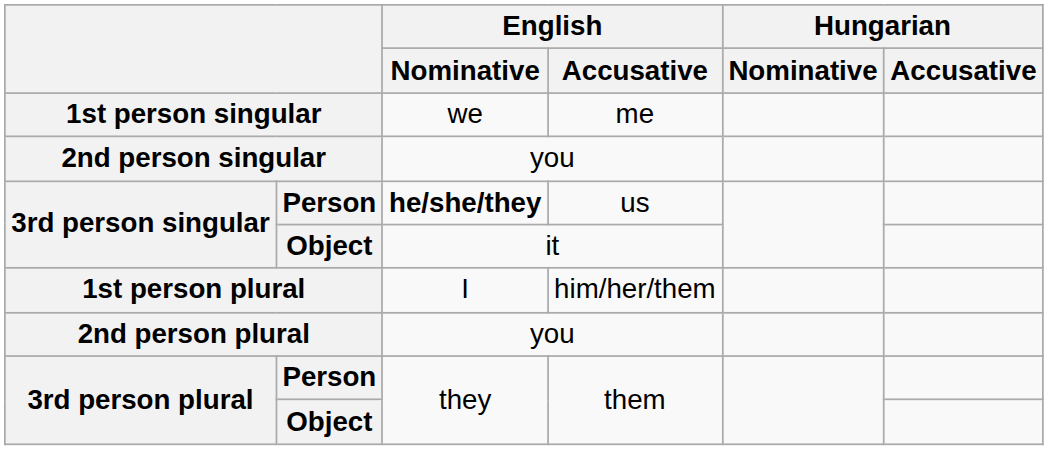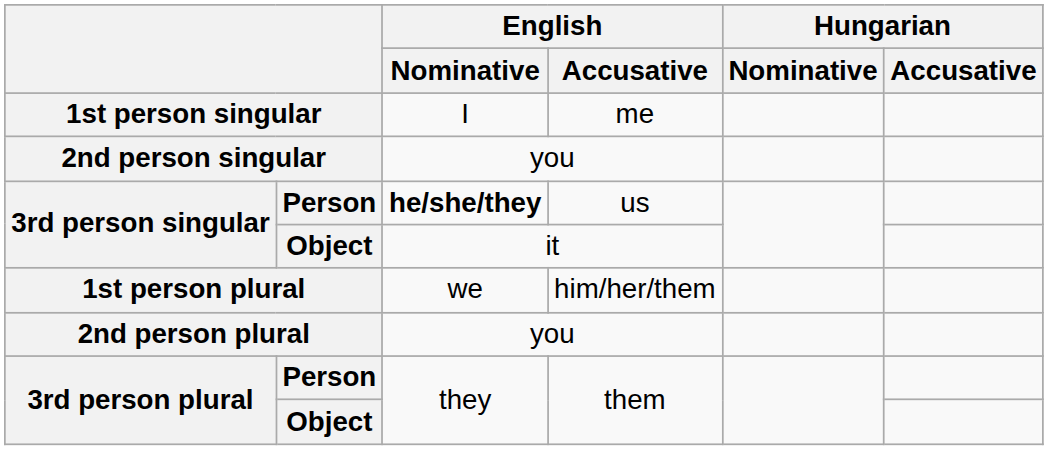 <table class="wikitable" style="text-align:center">
 <tr>
 <th colspan=2 rowspan=2></th>
 <th colspan=2>English</th>
 <th colspan=2>Hungarian</th>
 </tr>
 <tr>
 <th>Nominative</th>
 <th>Accusative</th>
 <th>Nominative</th>
 <th>Accusative</th>
 </tr>
 <tr>
 <th colspan=2>1st person singular</th>
-<td>we</td>
+<td>I</td>
 <td>me</td>
 <td></td>
 <td></td>
 </tr>
 <tr>
 <th colspan=2>2nd person singular</th>
 <td colspan=2>you</td>
 <td></td>
 <td></td>
 </tr>
 <tr>
 <th rowspan=2>3rd person singular</th>
 <th>Person</th>
 <td><strong>he/she/they</strong></td>
 <td>us</td>
 <td rowspan=2></td>
 <td></td>
 </tr>
 <tr>
 <th>Object</th>
 <td colspan=2>it</td>
 <td></td>
 </tr>
 <tr>
 <th colspan=2>1st person plural</th>
-<td>I</td>
+<td>we</td>
 <td>him/her/them</td>
 <td></td>
 <td></td>
 </tr>
 <tr>
 <th colspan=2>2nd person plural</th>
 <td colspan=2>you</td>
 <td></td>
 <td></td>
 </tr>
 <tr>
 <th rowspan=2>3rd person plural</th>
 <th>Person</th>
 <td rowspan=2>they</td>
 <td rowspan=2>them</td>
 <td rowspan=2></td>
 <td></td>
 </tr>
 <tr>
 <th>Object</th>
 <td></td>
 </tr>
 </table>
